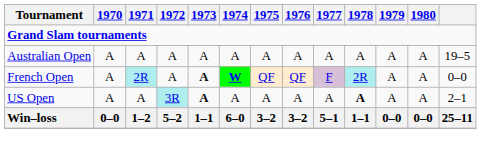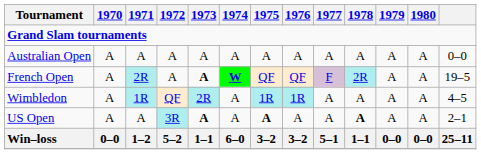 <table class=wikitable style=text-align:center;font-size:97%>
 <tr>
 <th>Tournament</th>
 <th><a href='#'>1970</a></th>
 <th><a href='#'>1971</a></th>
 <th><a href='#'>1972</a></th>
 <th><a href='#'>1973</a></th>
 <th><a href='#'>1974</a></th>
 <th><a href='#'>1975</a></th>
 <th><a href='#'>1976</a></th>
 <th><a href='#'>1977</a></th>
 <th><a href='#'>1978</a></th>
 <th><a href='#'>1979</a></th>
 <th><a href='#'>1980</a></th>
 <th></th>
 </tr>
 <tr>
 <td colspan=13 align=left><strong><a href='#'>Grand Slam tournaments</a></strong></td>
 </tr>
 <tr>
 <td align=left><a href='#'>Australian Open</a></td>
 <td>A</td>
 <td>A</td>
 <td>A</td>
 <td>A</td>
 <td>A</td>
 <td>A</td>
 <td>A</td>
 <td>A</td>
 <td>A</td>
 <td>A</td>
 <td>A</td>
-<td>19–5</td>
+<td>0–0</td>
 </tr>
 <tr>
 <td align=left><a href='#'>French Open</a></td>
 <td>A</td>
 <td style="background:#afeeee;"><a href='#'>2R</a></td>
 <td>A</td>
 <td><strong>A</strong></td>
 <td bgcolor=Lime><a href='#'><strong>W</strong></a></td>
 <td style="background:#ffebcd;"><a href='#'>QF</a></td>
 <td style="background:#ffebcd;"><a href='#'>QF</a></td>
 <td bgcolor=thistle><a href='#'>F</a></td>
 <td style="background:#afeeee;"><a href='#'>2R</a></td>
 <td>A</td>
 <td>A</td>
-<td>0–0</td>
+<td>19–5</td>
+</tr>
+<tr>
+<td align=left><a href='#'>Wimbledon</a></td>
+<td>A</td>
+<td style="background:#afeeee;"><a href='#'>1R</a></td>
+<td style="background:#ffebcd;"><a href='#'>QF</a></td>
+<td style="background:#afeeee;"><a href='#'>2R</a></td>
+<td>A</td>
+<td style="background:#afeeee;"><a href='#'>1R</a></td>
+<td style="background:#afeeee;"><a href='#'>1R</a></td>
+<td>A</td>
+<td>A</td>
+<td>A</td>
+<td>A</td>
+<td>4–5</td>
 </tr>
 <tr>
 <td align=left><a href='#'>US Open</a></td>
 <td>A</td>
 <td>A</td>
 <td style="background:#afeeee;"><a href='#'>3R</a></td>
 <td><strong>A</strong></td>
 <td>A</td>
-<td>A</td>
+<td><strong>A</strong></td>
 <td>A</td>
 <td>A</td>
 <td><strong>A</strong></td>
 <td>A</td>
 <td>A</td>
 <td>2–1</td>
 </tr>
 <tr>
 <th style=text-align:left>Win–loss</th>
 <th>0–0</th>
 <th>1–2</th>
 <th>5–2</th>
 <th>1–1</th>
 <th>6–0</th>
 <th>3–2</th>
 <th>3–2</th>
 <th>5–1</th>
 <th>1–1</th>
 <th>0–0</th>
 <th>0–0</th>
 <th>25–11</th>
 </tr>
 <tr>
 </tr>
 </table>
